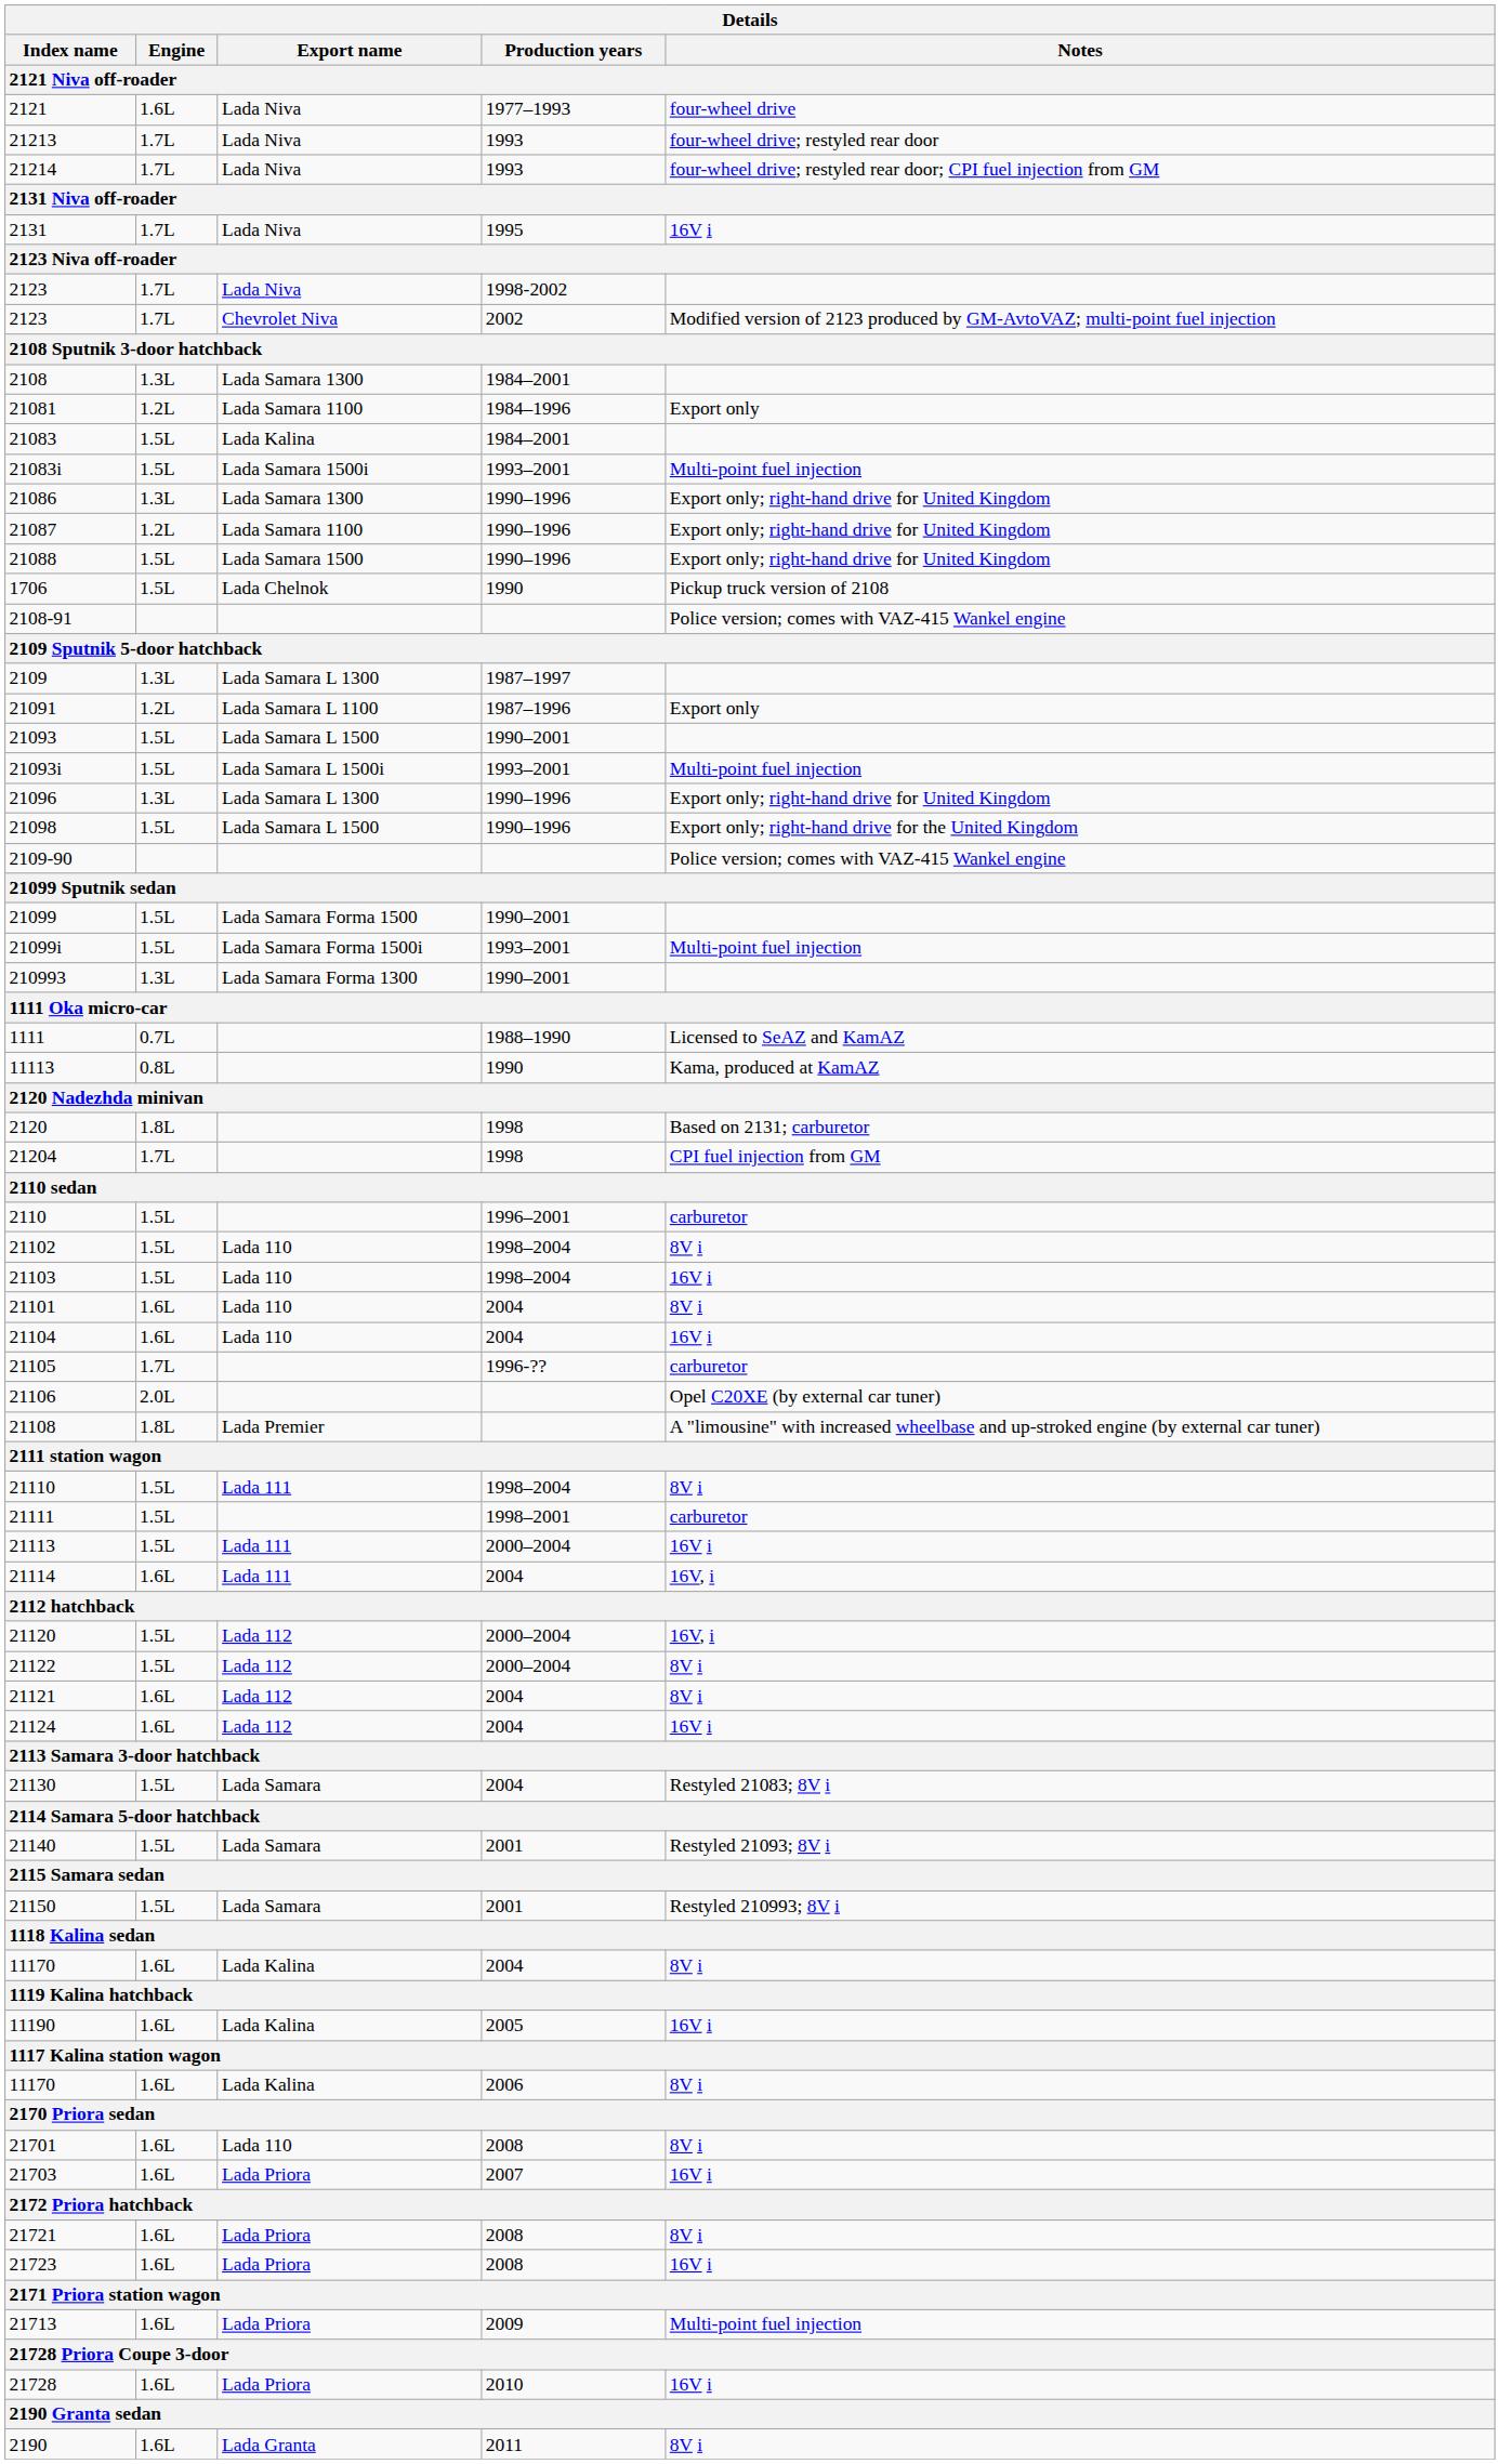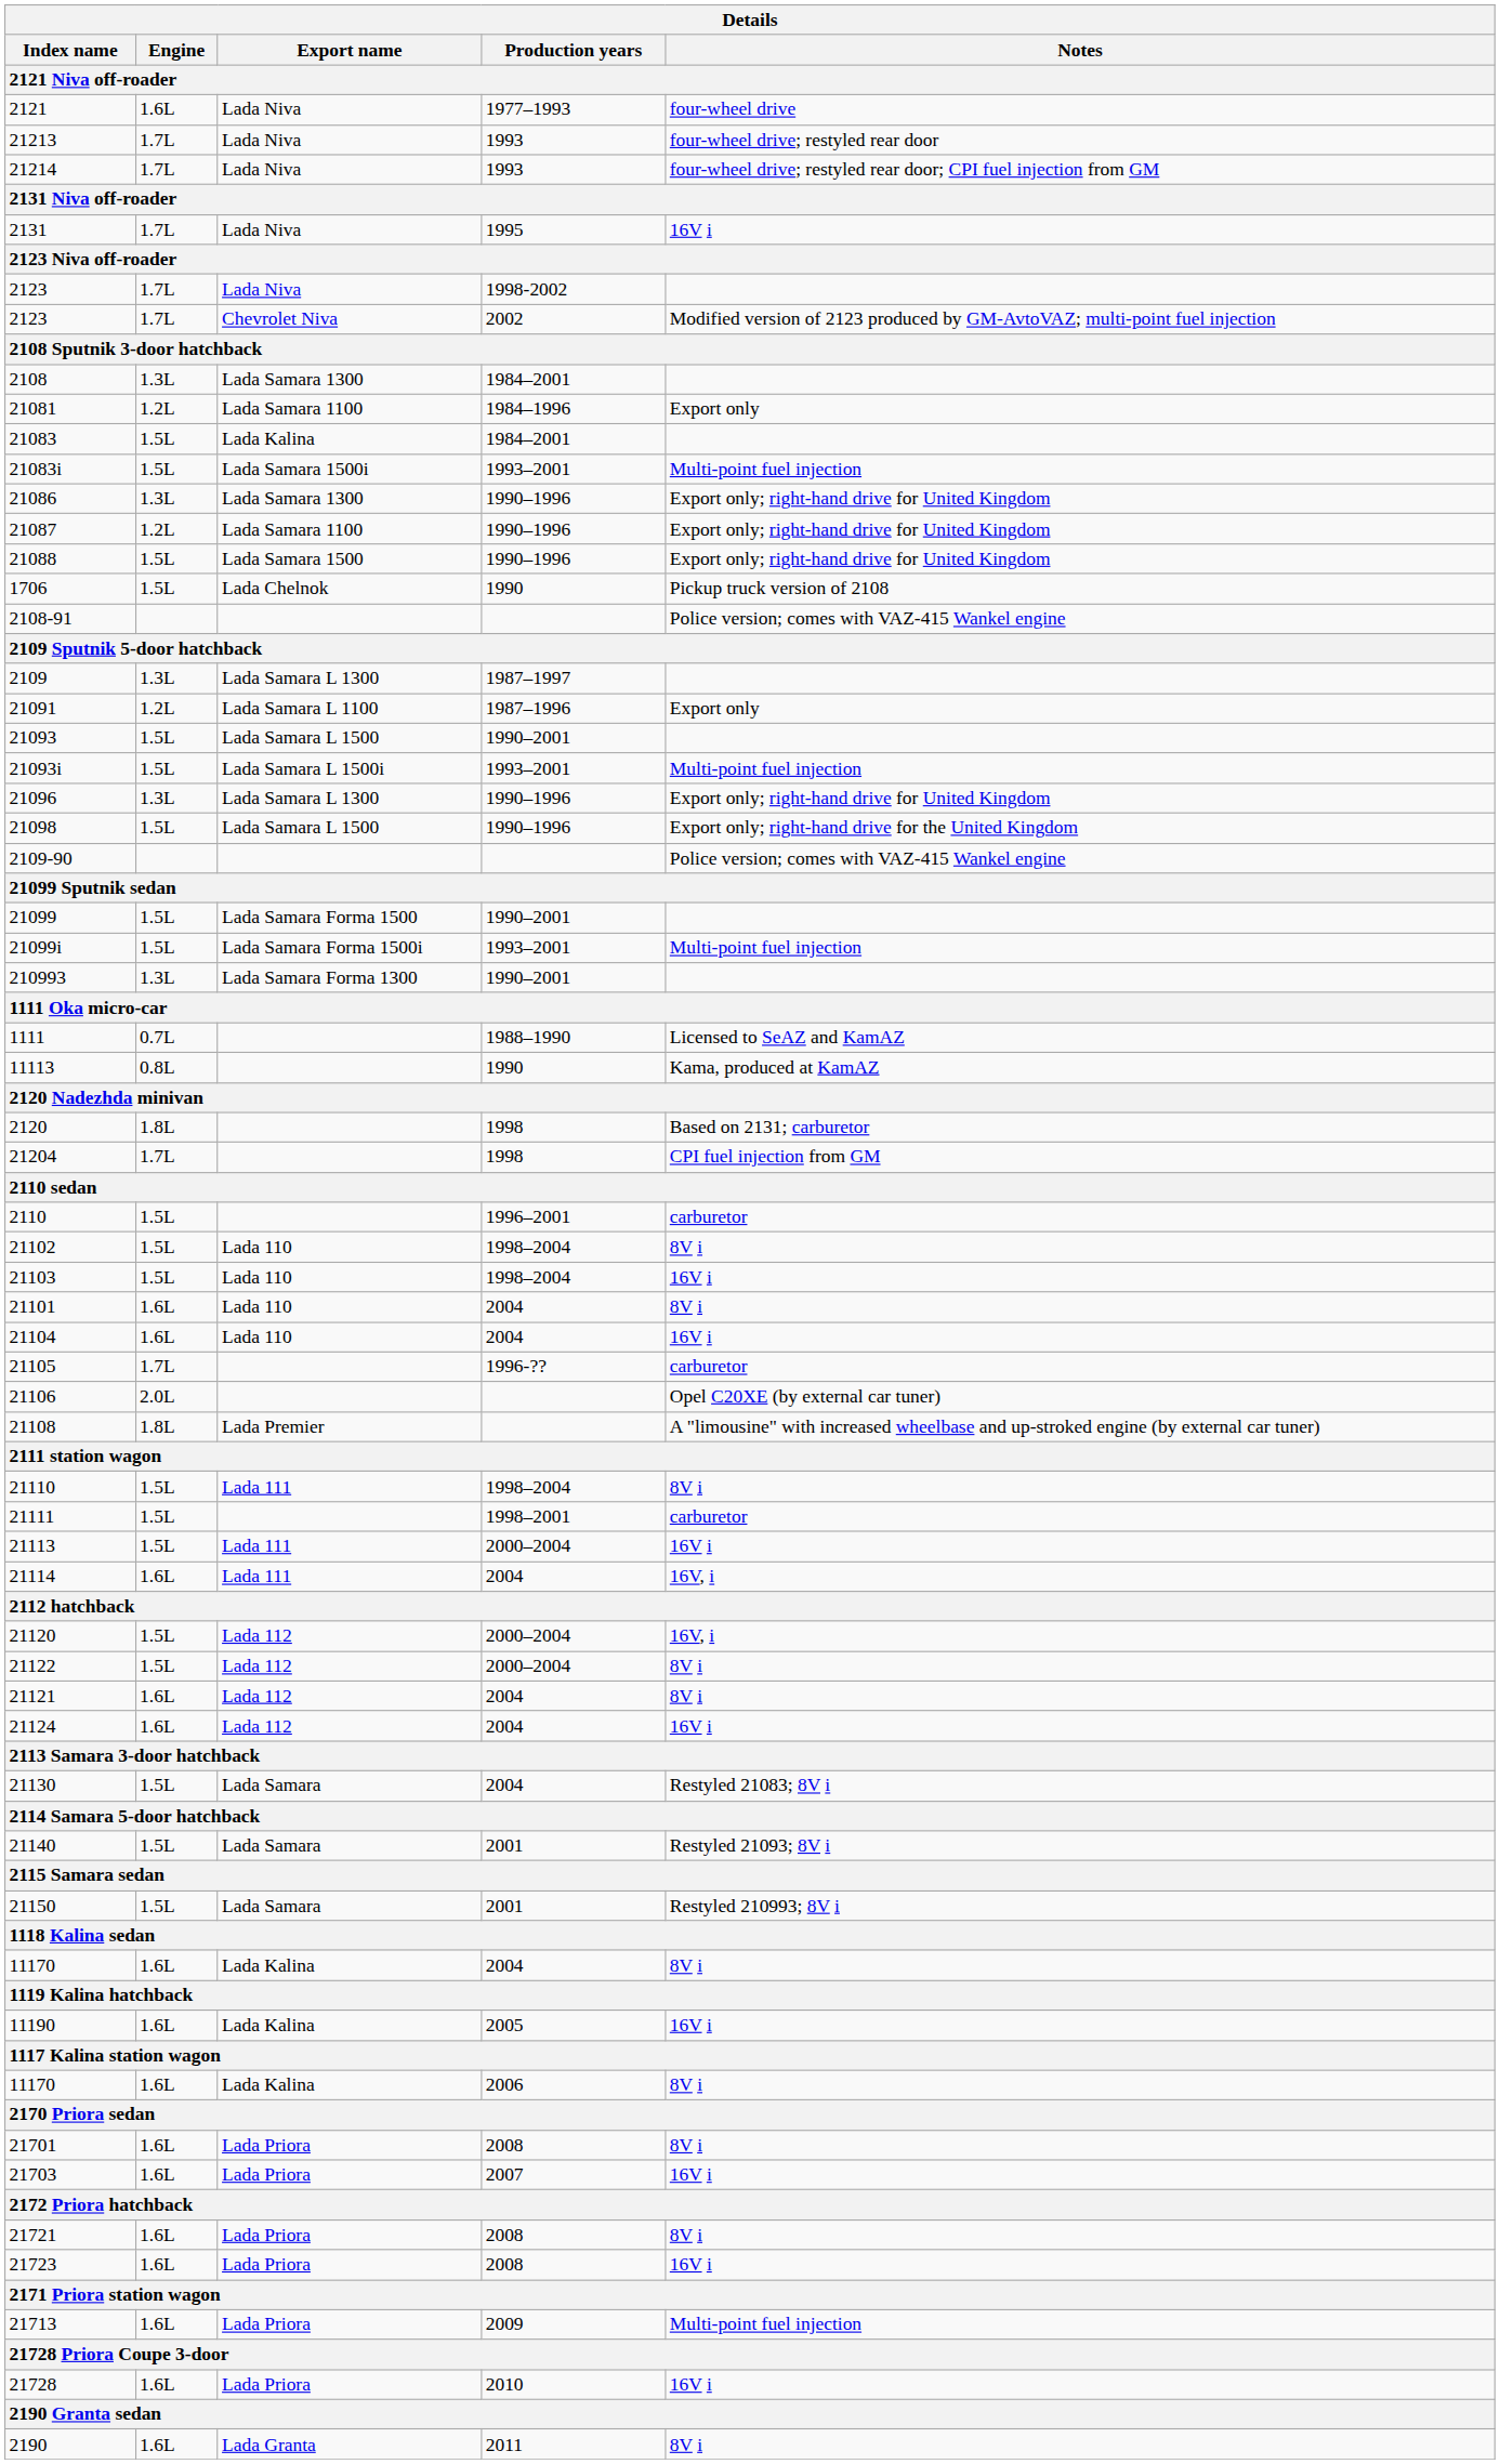 <table class="wikitable" style="width:100%">
 <tr>
 <th colspan=5>Details</th>
 </tr>
 <tr>
 <th>Index name</th>
 <th>Engine</th>
 <th>Export name</th>
 <th>Production years</th>
 <th>Notes</th>
 </tr>
 <tr>
 <th colspan=5 style="text-align:left">2121 <a href='#'>Niva</a> off-roader</th>
 </tr>
 <tr>
 <td>2121</td>
 <td>1.6L</td>
 <td>Lada Niva</td>
 <td>1977–1993</td>
 <td><a href='#'>four-wheel drive</a></td>
 </tr>
 <tr>
 <td>21213</td>
 <td>1.7L</td>
 <td>Lada Niva</td>
 <td>1993</td>
 <td><a href='#'>four-wheel drive</a>; restyled rear door</td>
 </tr>
 <tr>
 <td>21214</td>
 <td>1.7L</td>
 <td>Lada Niva</td>
 <td>1993</td>
 <td><a href='#'>four-wheel drive</a>; restyled rear door; <a href='#'>CPI fuel injection</a> from <a href='#'>GM</a></td>
 </tr>
 <tr>
 <th colspan=5 style="text-align:left">2131 <a href='#'>Niva</a> off-roader</th>
 </tr>
 <tr>
 <td>2131</td>
 <td>1.7L</td>
 <td>Lada Niva</td>
 <td>1995</td>
 <td><a href='#'>16V</a> <a href='#'>i</a></td>
 </tr>
 <tr>
 <th colspan=5 style="text-align:left">2123 Niva off-roader</th>
 </tr>
 <tr>
 <td>2123</td>
 <td>1.7L</td>
 <td><a href='#'>Lada Niva</a></td>
 <td>1998-2002</td>
 <td></td>
 </tr>
 <tr>
 <td>2123</td>
 <td>1.7L</td>
 <td><a href='#'>Chevrolet Niva</a></td>
 <td>2002</td>
 <td>Modified version of 2123 produced by <a href='#'>GM-AvtoVAZ</a>; <a href='#'>multi-point fuel injection</a></td>
 </tr>
 <tr>
 <th colspan=5 style="text-align:left">2108 Sputnik 3-door hatchback</th>
 </tr>
 <tr>
 <td>2108</td>
 <td>1.3L</td>
 <td>Lada Samara 1300</td>
 <td>1984–2001</td>
 <td></td>
 </tr>
 <tr>
 <td>21081</td>
 <td>1.2L</td>
 <td>Lada Samara 1100</td>
 <td>1984–1996</td>
 <td>Export only</td>
 </tr>
 <tr>
 <td>21083</td>
 <td>1.5L</td>
 <td>Lada Kalina</td>
 <td>1984–2001</td>
 <td></td>
 </tr>
 <tr>
 <td>21083i</td>
 <td>1.5L</td>
 <td>Lada Samara 1500i</td>
 <td>1993–2001</td>
 <td><a href='#'>Multi-point fuel injection</a></td>
 </tr>
 <tr>
 <td>21086</td>
 <td>1.3L</td>
 <td>Lada Samara 1300</td>
 <td>1990–1996</td>
 <td>Export only; <a href='#'>right-hand drive</a> for <a href='#'>United Kingdom</a></td>
 </tr>
 <tr>
 <td>21087</td>
 <td>1.2L</td>
 <td>Lada Samara 1100</td>
 <td>1990–1996</td>
 <td>Export only; <a href='#'>right-hand drive</a> for <a href='#'>United Kingdom</a></td>
 </tr>
 <tr>
 <td>21088</td>
 <td>1.5L</td>
 <td>Lada Samara 1500</td>
 <td>1990–1996</td>
 <td>Export only; <a href='#'>right-hand drive</a> for <a href='#'>United Kingdom</a></td>
 </tr>
 <tr>
 <td>1706</td>
 <td>1.5L</td>
 <td>Lada Chelnok</td>
 <td>1990</td>
 <td>Pickup truck version of 2108</td>
 </tr>
 <tr>
 <td>2108-91</td>
 <td></td>
 <td></td>
 <td></td>
 <td>Police version; comes with VAZ-415 <a href='#'>Wankel engine</a></td>
 </tr>
 <tr>
 <th colspan=5 style="text-align:left">2109 <a href='#'>Sputnik</a> 5-door hatchback</th>
 </tr>
 <tr>
 <td>2109</td>
 <td>1.3L</td>
 <td>Lada Samara L 1300</td>
 <td>1987–1997</td>
 <td></td>
 </tr>
 <tr>
 <td>21091</td>
 <td>1.2L</td>
 <td>Lada Samara L 1100</td>
 <td>1987–1996</td>
 <td>Export only</td>
 </tr>
 <tr>
 <td>21093</td>
 <td>1.5L</td>
 <td>Lada Samara L 1500</td>
 <td>1990–2001</td>
 <td></td>
 </tr>
 <tr>
 <td>21093i</td>
 <td>1.5L</td>
 <td>Lada Samara L 1500i</td>
 <td>1993–2001</td>
 <td><a href='#'>Multi-point fuel injection</a></td>
 </tr>
 <tr>
 <td>21096</td>
 <td>1.3L</td>
 <td>Lada Samara L 1300</td>
 <td>1990–1996</td>
 <td>Export only; <a href='#'>right-hand drive</a> for <a href='#'>United Kingdom</a></td>
 </tr>
 <tr>
 <td>21098</td>
 <td>1.5L</td>
 <td>Lada Samara L 1500</td>
 <td>1990–1996</td>
 <td>Export only; <a href='#'>right-hand drive</a> for the <a href='#'>United Kingdom</a></td>
 </tr>
 <tr>
 <td>2109-90</td>
 <td></td>
 <td></td>
 <td></td>
 <td>Police version; comes with VAZ-415 <a href='#'>Wankel engine</a></td>
 </tr>
 <tr>
 <th colspan=5 style="text-align:left">21099 Sputnik sedan</th>
 </tr>
 <tr>
 <td>21099</td>
 <td>1.5L</td>
 <td>Lada Samara Forma 1500</td>
 <td>1990–2001</td>
 </tr>
 <tr>
 <td>21099i</td>
 <td>1.5L</td>
 <td>Lada Samara Forma 1500i</td>
 <td>1993–2001</td>
 <td><a href='#'>Multi-point fuel injection</a></td>
 </tr>
 <tr>
 <td>210993</td>
 <td>1.3L</td>
 <td>Lada Samara Forma 1300</td>
 <td>1990–2001</td>
 <td></td>
 </tr>
 <tr>
 <th colspan=5 style="text-align:left">1111 <a href='#'>Oka</a> micro-car</th>
 </tr>
 <tr>
 <td>1111</td>
 <td>0.7L</td>
 <td></td>
 <td>1988–1990</td>
 <td>Licensed to <a href='#'>SeAZ</a> and <a href='#'>KamAZ</a></td>
 </tr>
 <tr>
 <td>11113</td>
 <td>0.8L</td>
 <td></td>
 <td>1990</td>
 <td>Kama, produced at <a href='#'>KamAZ</a></td>
 </tr>
 <tr>
 <th colspan=5 style="text-align:left">2120 <a href='#'>Nadezhda</a> minivan</th>
 </tr>
 <tr>
 <td>2120</td>
 <td>1.8L</td>
 <td></td>
 <td>1998</td>
 <td>Based on 2131; <a href='#'>carburetor</a></td>
 </tr>
 <tr>
 <td>21204</td>
 <td>1.7L</td>
 <td></td>
 <td>1998</td>
 <td><a href='#'>CPI fuel injection</a> from <a href='#'>GM</a></td>
 </tr>
 <tr>
 <th colspan=5 style="text-align:left">2110 sedan</th>
 </tr>
 <tr>
 <td>2110</td>
 <td>1.5L</td>
 <td></td>
 <td>1996–2001</td>
 <td><a href='#'>carburetor</a></td>
 </tr>
 <tr>
 <td>21102</td>
 <td>1.5L</td>
 <td>Lada 110</td>
 <td>1998–2004</td>
 <td><a href='#'>8V</a> <a href='#'>i</a></td>
 </tr>
 <tr>
 <td>21103</td>
 <td>1.5L</td>
 <td>Lada 110</td>
 <td>1998–2004</td>
 <td><a href='#'>16V</a> <a href='#'>i</a></td>
 </tr>
 <tr>
 <td>21101</td>
 <td>1.6L</td>
 <td>Lada 110</td>
 <td>2004</td>
 <td><a href='#'>8V</a> <a href='#'>i</a></td>
 </tr>
 <tr>
 <td>21104</td>
 <td>1.6L</td>
 <td>Lada 110</td>
 <td>2004</td>
 <td><a href='#'>16V</a> <a href='#'>i</a></td>
 </tr>
 <tr>
 <td>21105</td>
 <td>1.7L</td>
 <td></td>
 <td>1996-??</td>
 <td><a href='#'>carburetor</a></td>
 </tr>
 <tr>
 <td>21106</td>
 <td>2.0L</td>
 <td></td>
 <td></td>
 <td>Opel <a href='#'>C20XE</a> (by external car tuner)</td>
 </tr>
 <tr>
 <td>21108</td>
 <td>1.8L</td>
 <td>Lada Premier</td>
 <td></td>
 <td>A "limousine" with increased <a href='#'>wheelbase</a> and up-stroked engine (by external car tuner)</td>
 </tr>
 <tr>
 <th colspan=5 style="text-align:left">2111 station wagon</th>
 </tr>
 <tr>
 <td>21110</td>
 <td>1.5L</td>
 <td><a href='#'>Lada 111</a></td>
 <td>1998–2004</td>
 <td><a href='#'>8V</a> <a href='#'>i</a></td>
 </tr>
 <tr>
 <td>21111</td>
 <td>1.5L</td>
 <td></td>
 <td>1998–2001</td>
 <td><a href='#'>carburetor</a></td>
 </tr>
 <tr>
 <td>21113</td>
 <td>1.5L</td>
 <td><a href='#'>Lada 111</a></td>
 <td>2000–2004</td>
 <td><a href='#'>16V</a> <a href='#'>i</a></td>
 </tr>
 <tr>
 <td>21114</td>
 <td>1.6L</td>
 <td><a href='#'>Lada 111</a></td>
 <td>2004</td>
 <td><a href='#'>16V</a>, <a href='#'>i</a></td>
 </tr>
 <tr>
 <th colspan=5 style="text-align:left">2112 hatchback</th>
 </tr>
 <tr>
 <td>21120</td>
 <td>1.5L</td>
 <td><a href='#'>Lada 112</a></td>
 <td>2000–2004</td>
 <td><a href='#'>16V</a>, <a href='#'>i</a></td>
 </tr>
 <tr>
 <td>21122</td>
 <td>1.5L</td>
 <td><a href='#'>Lada 112</a></td>
 <td>2000–2004</td>
 <td><a href='#'>8V</a> <a href='#'>i</a></td>
 </tr>
 <tr>
 <td>21121</td>
 <td>1.6L</td>
 <td><a href='#'>Lada 112</a></td>
 <td>2004</td>
 <td><a href='#'>8V</a> <a href='#'>i</a></td>
 </tr>
 <tr>
 <td>21124</td>
 <td>1.6L</td>
 <td><a href='#'>Lada 112</a></td>
 <td>2004</td>
 <td><a href='#'>16V</a> <a href='#'>i</a></td>
 </tr>
 <tr>
 <th colspan=5 style="text-align:left">2113 Samara 3-door hatchback</th>
 </tr>
 <tr>
 <td>21130</td>
 <td>1.5L</td>
 <td>Lada Samara</td>
 <td>2004</td>
 <td>Restyled 21083; <a href='#'>8V</a> <a href='#'>i</a></td>
 </tr>
 <tr>
 <th colspan=5 style="text-align:left">2114 Samara 5-door hatchback</th>
 </tr>
 <tr>
 <td>21140</td>
 <td>1.5L</td>
 <td>Lada Samara</td>
 <td>2001</td>
 <td>Restyled 21093; <a href='#'>8V</a> <a href='#'>i</a></td>
 </tr>
 <tr>
 <th colspan=5 style="text-align:left">2115 Samara sedan</th>
 </tr>
 <tr>
 <td>21150</td>
 <td>1.5L</td>
 <td>Lada Samara</td>
 <td>2001</td>
 <td>Restyled 210993; <a href='#'>8V</a> <a href='#'>i</a></td>
 </tr>
 <tr>
 <th colspan=5 style="text-align:left">1118 <a href='#'>Kalina</a> sedan</th>
 </tr>
 <tr>
 <td>11170</td>
 <td>1.6L</td>
 <td>Lada Kalina</td>
 <td>2004</td>
 <td><a href='#'>8V</a> <a href='#'>i</a></td>
 </tr>
 <tr>
 <th colspan=5 style="text-align:left">1119 Kalina hatchback</th>
 </tr>
 <tr>
 <td>11190</td>
 <td>1.6L</td>
 <td>Lada Kalina</td>
 <td>2005</td>
 <td><a href='#'>16V</a> <a href='#'>i</a></td>
 </tr>
 <tr>
 <th colspan=5 style="text-align:left">1117 Kalina station wagon</th>
 </tr>
 <tr>
 <td>11170</td>
 <td>1.6L</td>
 <td>Lada Kalina</td>
 <td>2006</td>
 <td><a href='#'>8V</a> <a href='#'>i</a></td>
 </tr>
 <tr>
 <th colspan=5 style="text-align:left">2170 <a href='#'>Priora</a> sedan</th>
 </tr>
 <tr>
 <td>21701</td>
 <td>1.6L</td>
-<td>Lada 110</td>
+<td><a href='#'>Lada Priora</a></td>
 <td>2008</td>
 <td><a href='#'>8V</a> <a href='#'>i</a></td>
 </tr>
 <tr>
 <td>21703</td>
 <td>1.6L</td>
 <td><a href='#'>Lada Priora</a></td>
 <td>2007</td>
 <td><a href='#'>16V</a> <a href='#'>i</a></td>
 </tr>
 <tr>
 <th colspan=5 style="text-align:left">2172 <a href='#'>Priora</a> hatchback</th>
 </tr>
 <tr>
 <td>21721</td>
 <td>1.6L</td>
 <td><a href='#'>Lada Priora</a></td>
 <td>2008</td>
 <td><a href='#'>8V</a> <a href='#'>i</a></td>
 </tr>
 <tr>
 <td>21723</td>
 <td>1.6L</td>
 <td><a href='#'>Lada Priora</a></td>
 <td>2008</td>
 <td><a href='#'>16V</a> <a href='#'>i</a></td>
 </tr>
 <tr>
 <th colspan=5 style="text-align:left">2171 <a href='#'>Priora</a> station wagon</th>
 </tr>
 <tr>
 <td>21713</td>
 <td>1.6L</td>
 <td><a href='#'>Lada Priora</a></td>
 <td>2009</td>
 <td><a href='#'>Multi-point fuel injection</a></td>
 </tr>
 <tr>
 <th colspan=5 style="text-align:left">21728 <a href='#'>Priora</a> Coupe 3-door</th>
 </tr>
 <tr>
 <td>21728</td>
 <td>1.6L</td>
 <td><a href='#'>Lada Priora</a></td>
 <td>2010</td>
 <td><a href='#'>16V</a> <a href='#'>i</a></td>
 </tr>
 <tr>
 <th colspan=5 style="text-align:left">2190 <a href='#'>Granta</a> sedan</th>
 </tr>
 <tr>
 <td>2190</td>
 <td>1.6L</td>
 <td><a href='#'>Lada Granta</a></td>
 <td>2011</td>
 <td><a href='#'>8V</a> <a href='#'>i</a></td>
 </tr>
 </table>
